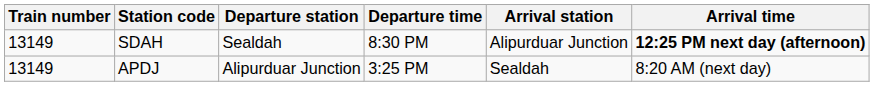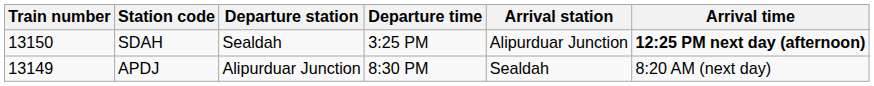 <table class="wikitable">
 <tr>
 <th>Train number</th>
 <th>Station code</th>
 <th>Departure station</th>
 <th>Departure time</th>
 <th>Arrival station</th>
 <th>Arrival time</th>
 </tr>
 <tr>
-<td>13149</td>
+<td>13150</td>
 <td>SDAH</td>
 <td>Sealdah</td>
-<td>8:30 PM</td>
+<td>3:25 PM</td>
 <td>Alipurduar Junction</td>
 <td><strong>12:25 PM next day (afternoon)</strong></td>
 </tr>
 <tr>
 <td>13149</td>
 <td>APDJ</td>
 <td>Alipurduar Junction</td>
-<td>3:25 PM</td>
+<td>8:30 PM</td>
 <td>Sealdah</td>
 <td>8:20 AM (next day)</td>
 </tr>
 </table>
